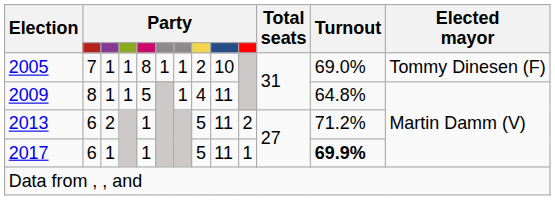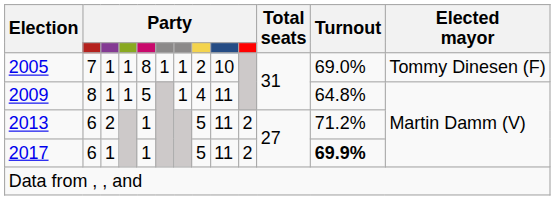 <table class="wikitable">
 <tr>
 <th rowspan="2">Election</th>
 <th colspan="9">Party</th>
 <th rowspan="2">Total<br>seats</th>
 <th rowspan="2">Turnout</th>
 <th rowspan="2">Elected<br>mayor</th>
 </tr>
 <tr>
 <td style="background:#B5211D;"><strong><a href='#'></a></strong></td>
 <td style="background:#843A93;"><strong><a href='#'></a></strong></td>
 <td style="background:#89A920;"><strong><a href='#'></a></strong></td>
 <td style="background:#C9096C;"><strong><a href='#'></a></strong></td>
 <td style="background:#8B8989;"><strong></strong></td>
 <td style="background:#8B8989;"><strong></strong></td>
 <td style="background:#F4D44D;"><strong><a href='#'></a></strong></td>
 <td style="background:#254C85;"><strong><a href='#'></a></strong></td>
 <td style="background:#FF0000;"><strong><a href='#'></a></strong></td>
 </tr>
 <tr>
 <td><a href='#'>2005</a></td>
 <td>7</td>
 <td>1</td>
 <td>1</td>
 <td>8</td>
 <td>1</td>
 <td>1</td>
 <td>2</td>
 <td>10</td>
 <td style="background:#CDC9C9;" rowspan="2"></td>
 <td rowspan="2">31</td>
 <td>69.0%</td>
 <td>Tommy Dinesen (F)</td>
 </tr>
 <tr>
 <td><a href='#'>2009</a></td>
 <td>8</td>
 <td>1</td>
 <td>1</td>
 <td>5</td>
 <td style="background:#CDC9C9;" rowspan="3"></td>
 <td>1</td>
 <td>4</td>
 <td>11</td>
 <td>64.8%</td>
 <td rowspan="3">Martin Damm (V)</td>
 </tr>
 <tr>
 <td><a href='#'>2013</a></td>
 <td>6</td>
 <td>2</td>
 <td style="background:#CDC9C9;" rowspan="2"></td>
 <td>1</td>
 <td style="background:#CDC9C9;" rowspan="2"></td>
 <td>5</td>
 <td>11</td>
 <td>2</td>
 <td rowspan="2">27</td>
 <td>71.2%</td>
 </tr>
 <tr>
 <td><a href='#'>2017</a></td>
 <td>6</td>
 <td>1</td>
 <td>1</td>
 <td>5</td>
 <td>11</td>
-<td>1</td>
+<td>2</td>
 <td><strong>69.9%</strong></td>
 </tr>
 <tr>
 <td colspan="14">Data from , ,  and </td>
 </tr>
 </table>
